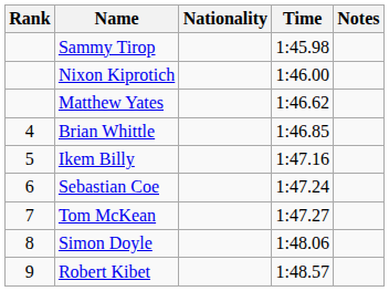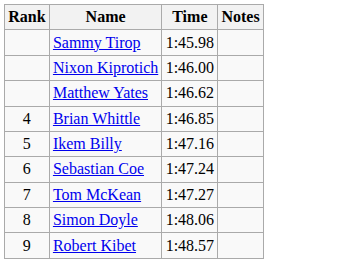 <table class="wikitable sortable" style=" text-align:center">
 <tr>
 <th>Rank</th>
 <th>Name</th>
-<th>Nationality</th>
 <th>Time</th>
 <th>Notes</th>
 </tr>
 <tr>
 <td></td>
 <td align=left><a href='#'>Sammy Tirop</a></td>
-<td align=left></td>
 <td>1:45.98</td>
 <td></td>
 </tr>
 <tr>
 <td></td>
 <td align=left><a href='#'>Nixon Kiprotich</a></td>
-<td align=left></td>
 <td>1:46.00</td>
 <td></td>
 </tr>
 <tr>
 <td></td>
 <td align=left><a href='#'>Matthew Yates</a></td>
-<td align=left></td>
 <td>1:46.62</td>
 <td></td>
 </tr>
 <tr>
 <td>4</td>
 <td align=left><a href='#'>Brian Whittle</a></td>
-<td align=left></td>
 <td>1:46.85</td>
 <td></td>
 </tr>
 <tr>
 <td>5</td>
 <td align=left><a href='#'>Ikem Billy</a></td>
-<td align=left></td>
 <td>1:47.16</td>
 <td></td>
 </tr>
 <tr>
 <td>6</td>
 <td align=left><a href='#'>Sebastian Coe</a></td>
-<td align=left></td>
 <td>1:47.24</td>
 <td></td>
 </tr>
 <tr>
 <td>7</td>
 <td align=left><a href='#'>Tom McKean</a></td>
-<td align=left></td>
 <td>1:47.27</td>
 <td></td>
 </tr>
 <tr>
 <td>8</td>
 <td align=left><a href='#'>Simon Doyle</a></td>
-<td align=left></td>
 <td>1:48.06</td>
 <td></td>
 </tr>
 <tr>
 <td>9</td>
 <td align=left><a href='#'>Robert Kibet</a></td>
-<td align=left></td>
 <td>1:48.57</td>
 <td></td>
 </tr>
 </table>
